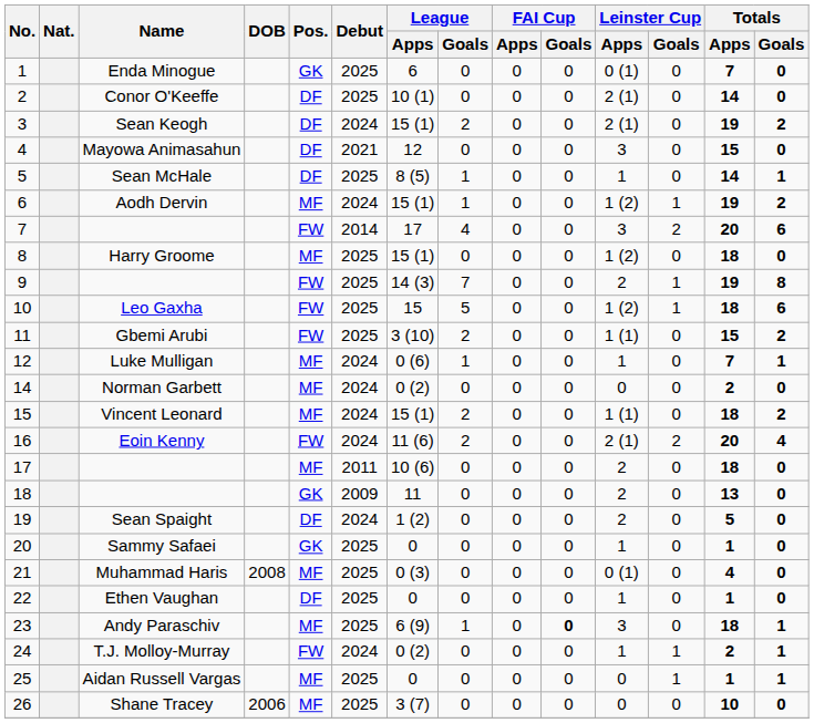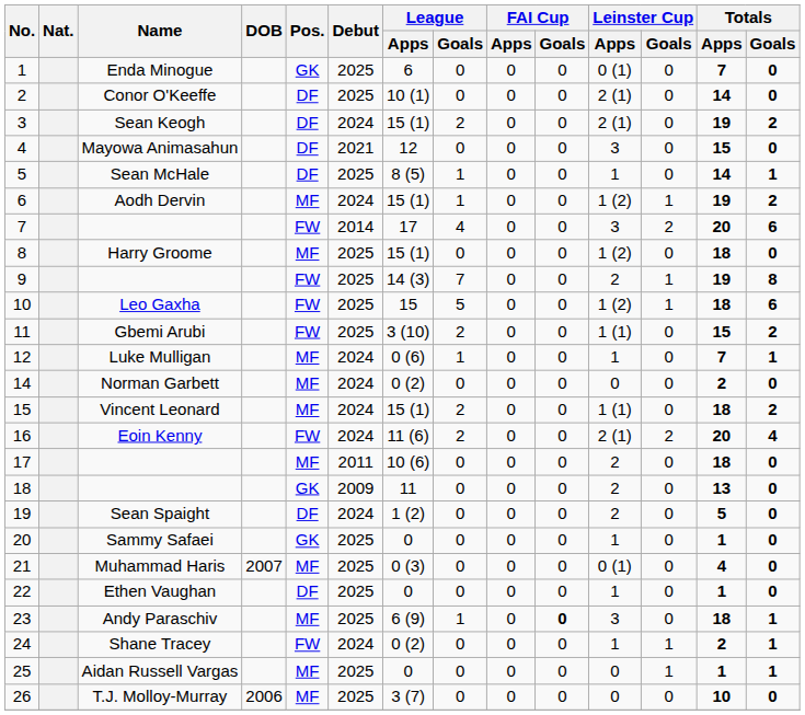 <table class="sortable wikitable plainrowheaders" style="text-align: center;">
 <tr>
 <th rowspan="2">No.</th>
 <th rowspan="2">Nat.</th>
 <th rowspan="2">Name</th>
 <th rowspan="2">DOB</th>
 <th rowspan="2">Pos.</th>
 <th rowspan="2">Debut</th>
 <th colspan="2"><a href='#'>League</a></th>
 <th colspan="2"><a href='#'>FAI Cup</a></th>
 <th colspan="2"><a href='#'>Leinster Cup</a></th>
 <th colspan="2"><strong>Totals</strong></th>
 </tr>
 <tr>
 <th>Apps</th>
 <th>Goals</th>
 <th>Apps</th>
 <th>Goals</th>
 <th>Apps</th>
 <th>Goals</th>
 <th>Apps</th>
 <th>Goals</th>
 </tr>
 <tr>
 <td>1</td>
 <th scope="row"></th>
 <td>Enda Minogue</td>
 <td></td>
 <td><a href='#'>GK</a></td>
 <td>2025</td>
 <td>6</td>
 <td>0</td>
 <td>0</td>
 <td>0</td>
 <td>0 (1)</td>
 <td>0</td>
 <td><strong>7</strong></td>
 <td><strong>0</strong></td>
 </tr>
 <tr>
 <td>2</td>
 <th scope="row"></th>
 <td>Conor O'Keeffe</td>
 <td></td>
 <td><a href='#'>DF</a></td>
 <td>2025</td>
 <td>10 (1)</td>
 <td>0</td>
 <td>0</td>
 <td>0</td>
 <td>2 (1)</td>
 <td>0</td>
 <td><strong>14</strong></td>
 <td><strong>0</strong></td>
 </tr>
 <tr>
 <td>3</td>
 <th scope="row"></th>
 <td>Sean Keogh</td>
 <td></td>
 <td><a href='#'>DF</a></td>
 <td>2024</td>
 <td>15 (1)</td>
 <td>2</td>
 <td>0</td>
 <td>0</td>
 <td>2 (1)</td>
 <td>0</td>
 <td><strong>19</strong></td>
 <td><strong>2</strong></td>
 </tr>
 <tr>
 <td>4</td>
 <th scope="row"></th>
 <td>Mayowa Animasahun</td>
 <td></td>
 <td><a href='#'>DF</a></td>
 <td>2021</td>
 <td>12</td>
 <td>0</td>
 <td>0</td>
 <td>0</td>
 <td>3</td>
 <td>0</td>
 <td><strong>15</strong></td>
 <td><strong>0</strong></td>
 </tr>
 <tr>
 <td>5</td>
 <th scope="row"></th>
 <td>Sean McHale</td>
 <td></td>
 <td><a href='#'>DF</a></td>
 <td>2025</td>
 <td>8 (5)</td>
 <td>1</td>
 <td>0</td>
 <td>0</td>
 <td>1</td>
 <td>0</td>
 <td><strong>14</strong></td>
 <td><strong>1</strong></td>
 </tr>
 <tr>
 <td>6</td>
 <th scope="row"></th>
 <td>Aodh Dervin</td>
 <td></td>
 <td><a href='#'>MF</a></td>
 <td>2024</td>
 <td>15 (1)</td>
 <td>1</td>
 <td>0</td>
 <td>0</td>
 <td>1 (2)</td>
 <td>1</td>
 <td><strong>19</strong></td>
 <td><strong>2</strong></td>
 </tr>
 <tr>
 <td>7</td>
 <th scope="row"></th>
 <td></td>
 <td></td>
 <td><a href='#'>FW</a></td>
 <td>2014</td>
 <td>17</td>
 <td>4</td>
 <td>0</td>
 <td>0</td>
 <td>3</td>
 <td>2</td>
 <td><strong>20</strong></td>
 <td><strong>6</strong></td>
 </tr>
 <tr>
 <td>8</td>
 <th scope="row"></th>
 <td>Harry Groome</td>
 <td></td>
 <td><a href='#'>MF</a></td>
 <td>2025</td>
 <td>15 (1)</td>
 <td>0</td>
 <td>0</td>
 <td>0</td>
 <td>1 (2)</td>
 <td>0</td>
 <td><strong>18</strong></td>
 <td><strong>0</strong></td>
 </tr>
 <tr>
 <td>9</td>
 <th scope="row"></th>
 <td></td>
 <td></td>
 <td><a href='#'>FW</a></td>
 <td>2025</td>
 <td>14 (3)</td>
 <td>7</td>
 <td>0</td>
 <td>0</td>
 <td>2</td>
 <td>1</td>
 <td><strong>19</strong></td>
 <td><strong>8</strong></td>
 </tr>
 <tr>
 <td>10</td>
 <th scope="row"></th>
 <td><a href='#'>Leo Gaxha</a></td>
 <td></td>
 <td><a href='#'>FW</a></td>
 <td>2025</td>
 <td>15</td>
 <td>5</td>
 <td>0</td>
 <td>0</td>
 <td>1 (2)</td>
 <td>1</td>
 <td><strong>18</strong></td>
 <td><strong>6</strong></td>
 </tr>
 <tr>
 <td>11</td>
 <th scope="row"></th>
 <td>Gbemi Arubi</td>
 <td></td>
 <td><a href='#'>FW</a></td>
 <td>2025</td>
 <td>3 (10)</td>
 <td>2</td>
 <td>0</td>
 <td>0</td>
 <td>1 (1)</td>
 <td>0</td>
 <td><strong>15</strong></td>
 <td><strong>2</strong></td>
 </tr>
 <tr>
 <td>12</td>
 <th scope="row"></th>
 <td>Luke Mulligan</td>
 <td></td>
 <td><a href='#'>MF</a></td>
 <td>2024</td>
 <td>0 (6)</td>
 <td>1</td>
 <td>0</td>
 <td>0</td>
 <td>1</td>
 <td>0</td>
 <td><strong>7</strong></td>
 <td><strong>1</strong></td>
 </tr>
 <tr>
 <td>14</td>
 <th scope="row"></th>
 <td>Norman Garbett</td>
 <td></td>
 <td><a href='#'>MF</a></td>
 <td>2024</td>
 <td>0 (2)</td>
 <td>0</td>
 <td>0</td>
 <td>0</td>
 <td>0</td>
 <td>0</td>
 <td><strong>2</strong></td>
 <td><strong>0</strong></td>
 </tr>
 <tr>
 <td>15</td>
 <th scope="row"></th>
 <td>Vincent Leonard</td>
 <td></td>
 <td><a href='#'>MF</a></td>
 <td>2024</td>
 <td>15 (1)</td>
 <td>2</td>
 <td>0</td>
 <td>0</td>
 <td>1 (1)</td>
 <td>0</td>
 <td><strong>18</strong></td>
 <td><strong>2</strong></td>
 </tr>
 <tr>
 <td>16</td>
 <th scope="row"></th>
 <td><a href='#'>Eoin Kenny</a></td>
 <td></td>
 <td><a href='#'>FW</a></td>
 <td>2024</td>
 <td>11 (6)</td>
 <td>2</td>
 <td>0</td>
 <td>0</td>
 <td>2 (1)</td>
 <td>2</td>
 <td><strong>20</strong></td>
 <td><strong>4</strong></td>
 </tr>
 <tr>
 <td>17</td>
 <th scope="row"></th>
 <td></td>
 <td></td>
 <td><a href='#'>MF</a></td>
 <td>2011</td>
 <td>10 (6)</td>
 <td>0</td>
 <td>0</td>
 <td>0</td>
 <td>2</td>
 <td>0</td>
 <td><strong>18</strong></td>
 <td><strong>0</strong></td>
 </tr>
 <tr>
 <td>18</td>
 <th scope="row"></th>
 <td></td>
 <td></td>
 <td><a href='#'>GK</a></td>
 <td>2009</td>
 <td>11</td>
 <td>0</td>
 <td>0</td>
 <td>0</td>
 <td>2</td>
 <td>0</td>
 <td><strong>13</strong></td>
 <td><strong>0</strong></td>
 </tr>
 <tr>
 <td>19</td>
 <th scope="row"></th>
 <td>Sean Spaight</td>
 <td></td>
 <td><a href='#'>DF</a></td>
 <td>2024</td>
 <td>1 (2)</td>
 <td>0</td>
 <td>0</td>
 <td>0</td>
 <td>2</td>
 <td>0</td>
 <td><strong>5</strong></td>
 <td><strong>0</strong></td>
 </tr>
 <tr>
 <td>20</td>
 <th scope="row"></th>
 <td>Sammy Safaei</td>
 <td></td>
 <td><a href='#'>GK</a></td>
 <td>2025</td>
 <td>0</td>
 <td>0</td>
 <td>0</td>
 <td>0</td>
 <td>1</td>
 <td>0</td>
 <td><strong>1</strong></td>
 <td><strong>0</strong></td>
 </tr>
 <tr>
 <td>21</td>
 <th scope="row"></th>
 <td>Muhammad Haris</td>
-<td>2008</td>
+<td>2007</td>
 <td><a href='#'>MF</a></td>
 <td>2025</td>
 <td>0 (3)</td>
 <td>0</td>
 <td>0</td>
 <td>0</td>
 <td>0 (1)</td>
 <td>0</td>
 <td><strong>4</strong></td>
 <td><strong>0</strong></td>
 </tr>
 <tr>
 <td>22</td>
 <th scope="row"></th>
 <td>Ethen Vaughan</td>
 <td></td>
 <td><a href='#'>DF</a></td>
 <td>2025</td>
 <td>0</td>
 <td>0</td>
 <td>0</td>
 <td>0</td>
 <td>1</td>
 <td>0</td>
 <td><strong>1</strong></td>
 <td><strong>0</strong></td>
 </tr>
 <tr>
 <td>23</td>
 <th scope="row"></th>
 <td>Andy Paraschiv</td>
 <td></td>
 <td><a href='#'>MF</a></td>
 <td>2025</td>
 <td>6 (9)</td>
 <td>1</td>
 <td>0</td>
 <td><strong>0</strong></td>
 <td>3</td>
 <td>0</td>
 <td><strong>18</strong></td>
 <td><strong>1</strong></td>
 </tr>
 <tr>
 <td>24</td>
 <th scope="row"></th>
-<td>T.J. Molloy-Murray</td>
+<td>Shane Tracey</td>
 <td></td>
 <td><a href='#'>FW</a></td>
 <td>2024</td>
 <td>0 (2)</td>
 <td>0</td>
 <td>0</td>
 <td>0</td>
 <td>1</td>
 <td>1</td>
 <td><strong>2</strong></td>
 <td><strong>1</strong></td>
 </tr>
 <tr>
 <td>25</td>
 <th scope="row"></th>
 <td>Aidan Russell Vargas</td>
 <td></td>
 <td><a href='#'>MF</a></td>
 <td>2025</td>
 <td>0</td>
 <td>0</td>
 <td>0</td>
 <td>0</td>
 <td>0</td>
 <td>1</td>
 <td><strong>1</strong></td>
 <td><strong>1</strong></td>
 </tr>
 <tr>
 <td>26</td>
 <th scope="row"></th>
-<td>Shane Tracey</td>
+<td>T.J. Molloy-Murray</td>
 <td>2006</td>
 <td><a href='#'>MF</a></td>
 <td>2025</td>
 <td>3 (7)</td>
 <td>0</td>
 <td>0</td>
 <td>0</td>
 <td>0</td>
 <td>0</td>
 <td><strong>10</strong></td>
 <td><strong>0</strong></td>
 </tr>
 <tr>
 </tr>
 </table>
